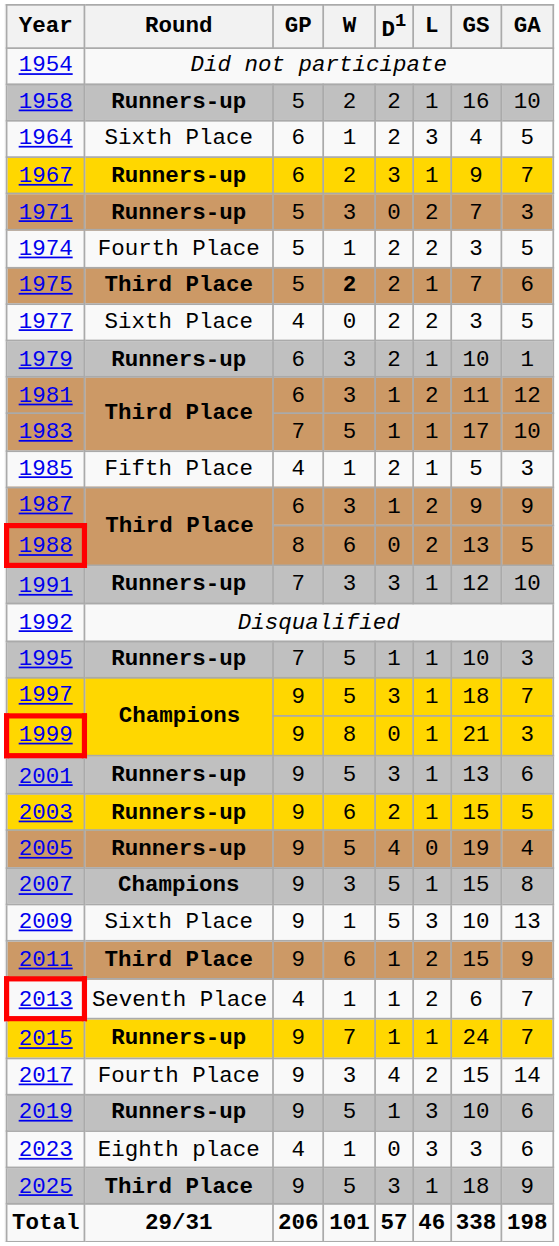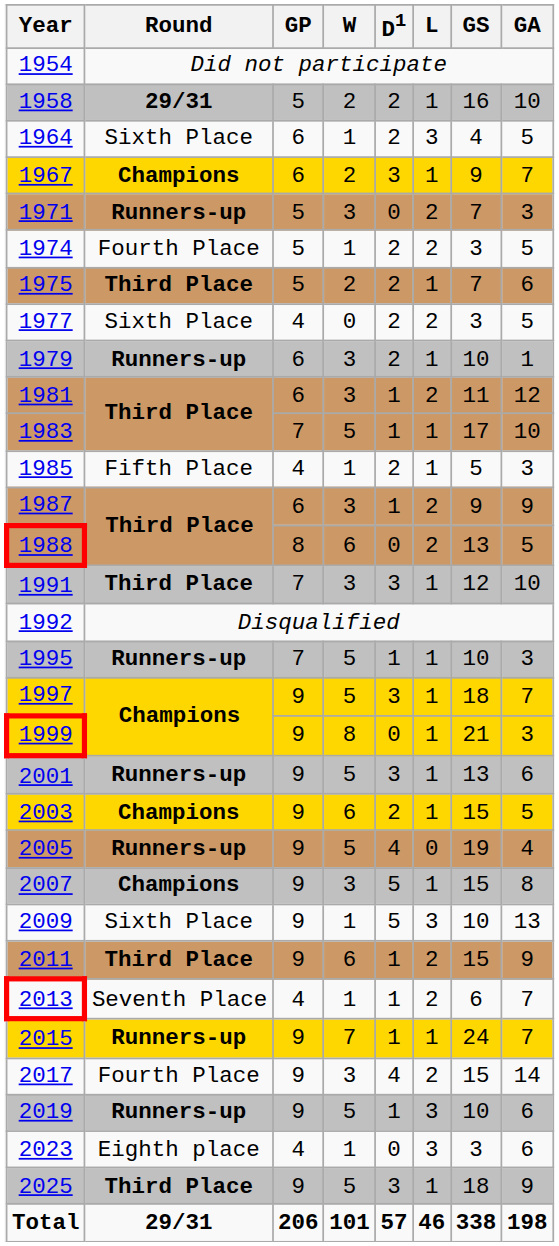 <table class="wikitable" style="text-align: center;">
 <tr>
 <th>Year</th>
 <th>Round</th>
 <th>GP</th>
 <th>W</th>
 <th>D<sup>1</sup></th>
 <th>L</th>
 <th>GS</th>
 <th>GA</th>
 </tr>
 <tr>
 <td> <a href='#'>1954</a></td>
 <td colspan=7><em>Did not participate</em></td>
 </tr>
 <tr bgcolor=silver>
 <td> <a href='#'>1958</a></td>
-<td><strong>Runners-up</strong></td>
+<td><strong>29/31</strong></td>
 <td>5</td>
 <td>2</td>
 <td>2</td>
 <td>1</td>
 <td>16</td>
 <td>10</td>
 </tr>
 <tr>
 <td> <a href='#'>1964</a></td>
 <td>Sixth Place</td>
 <td>6</td>
 <td>1</td>
 <td>2</td>
 <td>3</td>
 <td>4</td>
 <td>5</td>
 </tr>
 <tr bgcolor=gold>
 <td> <a href='#'>1967</a></td>
-<td><strong>Runners-up</strong></td>
+<td><strong>Champions</strong></td>
 <td>6</td>
 <td>2</td>
 <td>3</td>
 <td>1</td>
 <td>9</td>
 <td>7</td>
 </tr>
 <tr bgcolor=cc9966>
 <td> <a href='#'>1971</a></td>
 <td><strong>Runners-up</strong></td>
 <td>5</td>
 <td>3</td>
 <td>0</td>
 <td>2</td>
 <td>7</td>
 <td>3</td>
 </tr>
 <tr style="background:#">
 <td> <a href='#'>1974</a></td>
 <td>Fourth Place</td>
 <td>5</td>
 <td>1</td>
 <td>2</td>
 <td>2</td>
 <td>3</td>
 <td>5</td>
 </tr>
 <tr bgcolor=cc9966>
 <td> <a href='#'>1975</a></td>
 <td><strong>Third Place</strong></td>
 <td>5</td>
-<td><strong>2</strong></td>
+<td>2</td>
 <td>2</td>
 <td>1</td>
 <td>7</td>
 <td>6</td>
 </tr>
 <tr>
 <td> <a href='#'>1977</a></td>
 <td>Sixth Place</td>
 <td>4</td>
 <td>0</td>
 <td>2</td>
 <td>2</td>
 <td>3</td>
 <td>5</td>
 </tr>
 <tr bgcolor=silver>
 <td> <a href='#'>1979</a></td>
 <td><strong>Runners-up</strong></td>
 <td>6</td>
 <td>3</td>
 <td>2</td>
 <td>1</td>
 <td>10</td>
 <td>1</td>
 </tr>
 <tr bgcolor=cc9966>
 <td> <a href='#'>1981</a></td>
 <td rowspan=2><strong>Third Place</strong></td>
 <td>6</td>
 <td>3</td>
 <td>1</td>
 <td>2</td>
 <td>11</td>
 <td>12</td>
 </tr>
 <tr bgcolor=cc9966>
 <td> <a href='#'>1983</a></td>
 <td>7</td>
 <td>5</td>
 <td>1</td>
 <td>1</td>
 <td>17</td>
 <td>10</td>
 </tr>
 <tr>
 <td> <a href='#'>1985</a></td>
 <td>Fifth Place</td>
 <td>4</td>
 <td>1</td>
 <td>2</td>
 <td>1</td>
 <td>5</td>
 <td>3</td>
 </tr>
 <tr bgcolor=cc9966>
 <td> <a href='#'>1987</a></td>
 <td rowspan=2><strong>Third Place</strong></td>
 <td>6</td>
 <td>3</td>
 <td>1</td>
 <td>2</td>
 <td>9</td>
 <td>9</td>
 </tr>
 <tr bgcolor=cc9966>
 <td style="border: 3px solid red"> <a href='#'>1988</a></td>
 <td>8</td>
 <td>6</td>
 <td>0</td>
 <td>2</td>
 <td>13</td>
 <td>5</td>
 </tr>
 <tr bgcolor=silver>
 <td> <a href='#'>1991</a></td>
-<td><strong>Runners-up</strong></td>
+<td><strong>Third Place</strong></td>
 <td>7</td>
 <td>3</td>
 <td>3</td>
 <td>1</td>
 <td>12</td>
 <td>10</td>
 </tr>
 <tr>
 <td> <a href='#'>1992</a></td>
 <td colspan=7><em>Disqualified</em></td>
 </tr>
 <tr bgcolor=silver>
 <td> <a href='#'>1995</a></td>
 <td><strong>Runners-up</strong></td>
 <td>7</td>
 <td>5</td>
 <td>1</td>
 <td>1</td>
 <td>10</td>
 <td>3</td>
 </tr>
 <tr bgcolor=gold>
 <td> <a href='#'>1997</a></td>
 <td rowspan=2><strong>Champions</strong></td>
 <td>9</td>
 <td>5</td>
 <td>3</td>
 <td>1</td>
 <td>18</td>
 <td>7</td>
 </tr>
 <tr bgcolor=gold>
 <td style="border: 3px solid red"> <a href='#'>1999</a></td>
 <td>9</td>
 <td>8</td>
 <td>0</td>
 <td>1</td>
 <td>21</td>
 <td>3</td>
 </tr>
 <tr bgcolor=silver>
 <td> <a href='#'>2001</a></td>
 <td><strong>Runners-up</strong></td>
 <td>9</td>
 <td>5</td>
 <td>3</td>
 <td>1</td>
 <td>13</td>
 <td>6</td>
 </tr>
 <tr bgcolor=gold>
 <td> <a href='#'>2003</a></td>
-<td><strong>Runners-up</strong></td>
+<td><strong>Champions</strong></td>
 <td>9</td>
 <td>6</td>
 <td>2</td>
 <td>1</td>
 <td>15</td>
 <td>5</td>
 </tr>
 <tr bgcolor=cc9966>
 <td> <a href='#'>2005</a></td>
 <td><strong>Runners-up</strong></td>
 <td>9</td>
 <td>5</td>
 <td>4</td>
 <td>0</td>
 <td>19</td>
 <td>4</td>
 </tr>
 <tr bgcolor=silver>
 <td> <a href='#'>2007</a></td>
 <td><strong>Champions</strong></td>
 <td>9</td>
 <td>3</td>
 <td>5</td>
 <td>1</td>
 <td>15</td>
 <td>8</td>
 </tr>
 <tr>
 <td> <a href='#'>2009</a></td>
 <td>Sixth Place</td>
 <td>9</td>
 <td>1</td>
 <td>5</td>
 <td>3</td>
 <td>10</td>
 <td>13</td>
 </tr>
 <tr bgcolor=cc9966>
 <td> <a href='#'>2011</a></td>
 <td><strong>Third Place</strong></td>
 <td>9</td>
 <td>6</td>
 <td>1</td>
 <td>2</td>
 <td>15</td>
 <td>9</td>
 </tr>
 <tr>
 <td style="border: 3px solid red"> <a href='#'>2013</a></td>
 <td>Seventh Place</td>
 <td>4</td>
 <td>1</td>
 <td>1</td>
 <td>2</td>
 <td>6</td>
 <td>7</td>
 </tr>
 <tr bgcolor=gold>
 <td> <a href='#'>2015</a></td>
 <td><strong>Runners-up</strong></td>
 <td>9</td>
 <td>7</td>
 <td>1</td>
 <td>1</td>
 <td>24</td>
 <td>7</td>
 </tr>
 <tr style="background:#">
 <td> <a href='#'>2017</a></td>
 <td>Fourth Place</td>
 <td>9</td>
 <td>3</td>
 <td>4</td>
 <td>2</td>
 <td>15</td>
 <td>14</td>
 </tr>
 <tr bgcolor=silver>
 <td> <a href='#'>2019</a></td>
 <td><strong>Runners-up</strong></td>
 <td>9</td>
 <td>5</td>
 <td>1</td>
 <td>3</td>
 <td>10</td>
 <td>6</td>
 </tr>
 <tr>
 <td> <a href='#'>2023</a></td>
 <td>Eighth place</td>
 <td>4</td>
 <td>1</td>
 <td>0</td>
 <td>3</td>
 <td>3</td>
 <td>6</td>
 </tr>
 <tr bgcolor=silver>
 <td> <a href='#'>2025</a></td>
 <td><strong>Third Place</strong></td>
 <td>9</td>
 <td>5</td>
 <td>3</td>
 <td>1</td>
 <td>18</td>
 <td>9</td>
 </tr>
 <tr>
 <td><strong>Total</strong></td>
 <td><strong>29/31</strong></td>
 <td><strong>206</strong></td>
 <td><strong>101</strong></td>
 <td><strong>57</strong></td>
 <td><strong>46</strong></td>
 <td><strong>338</strong></td>
 <td><strong>198</strong></td>
 </tr>
 </table>
